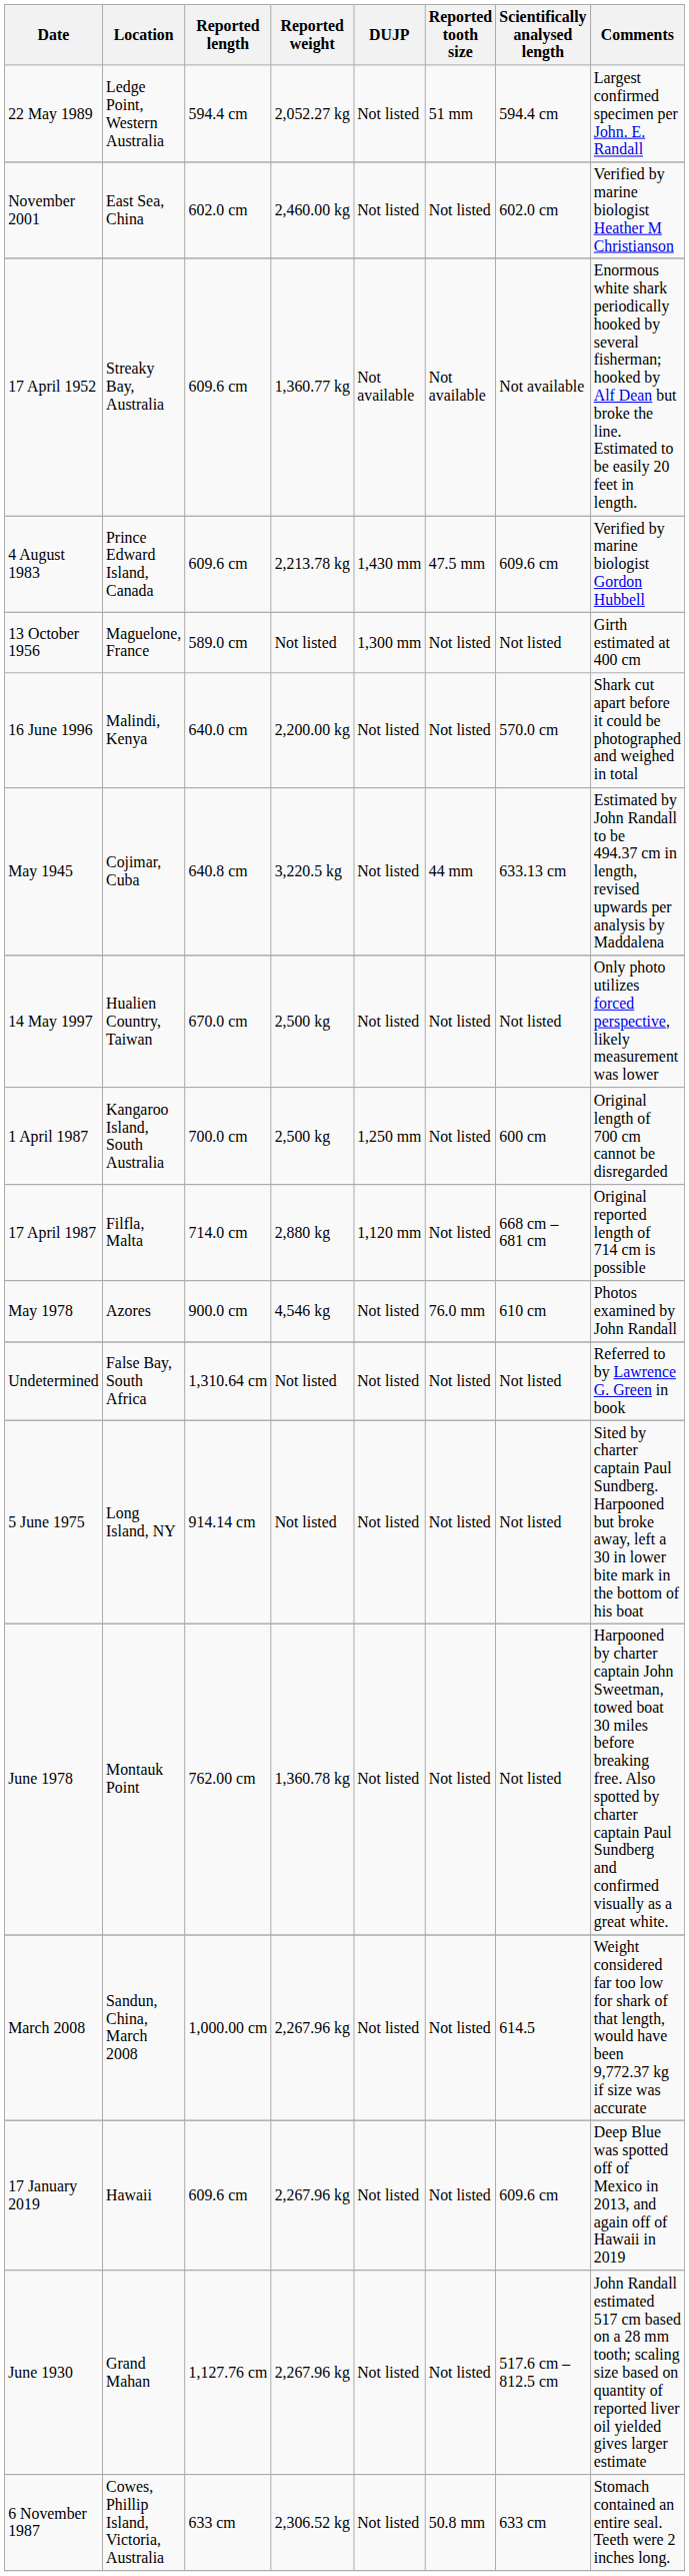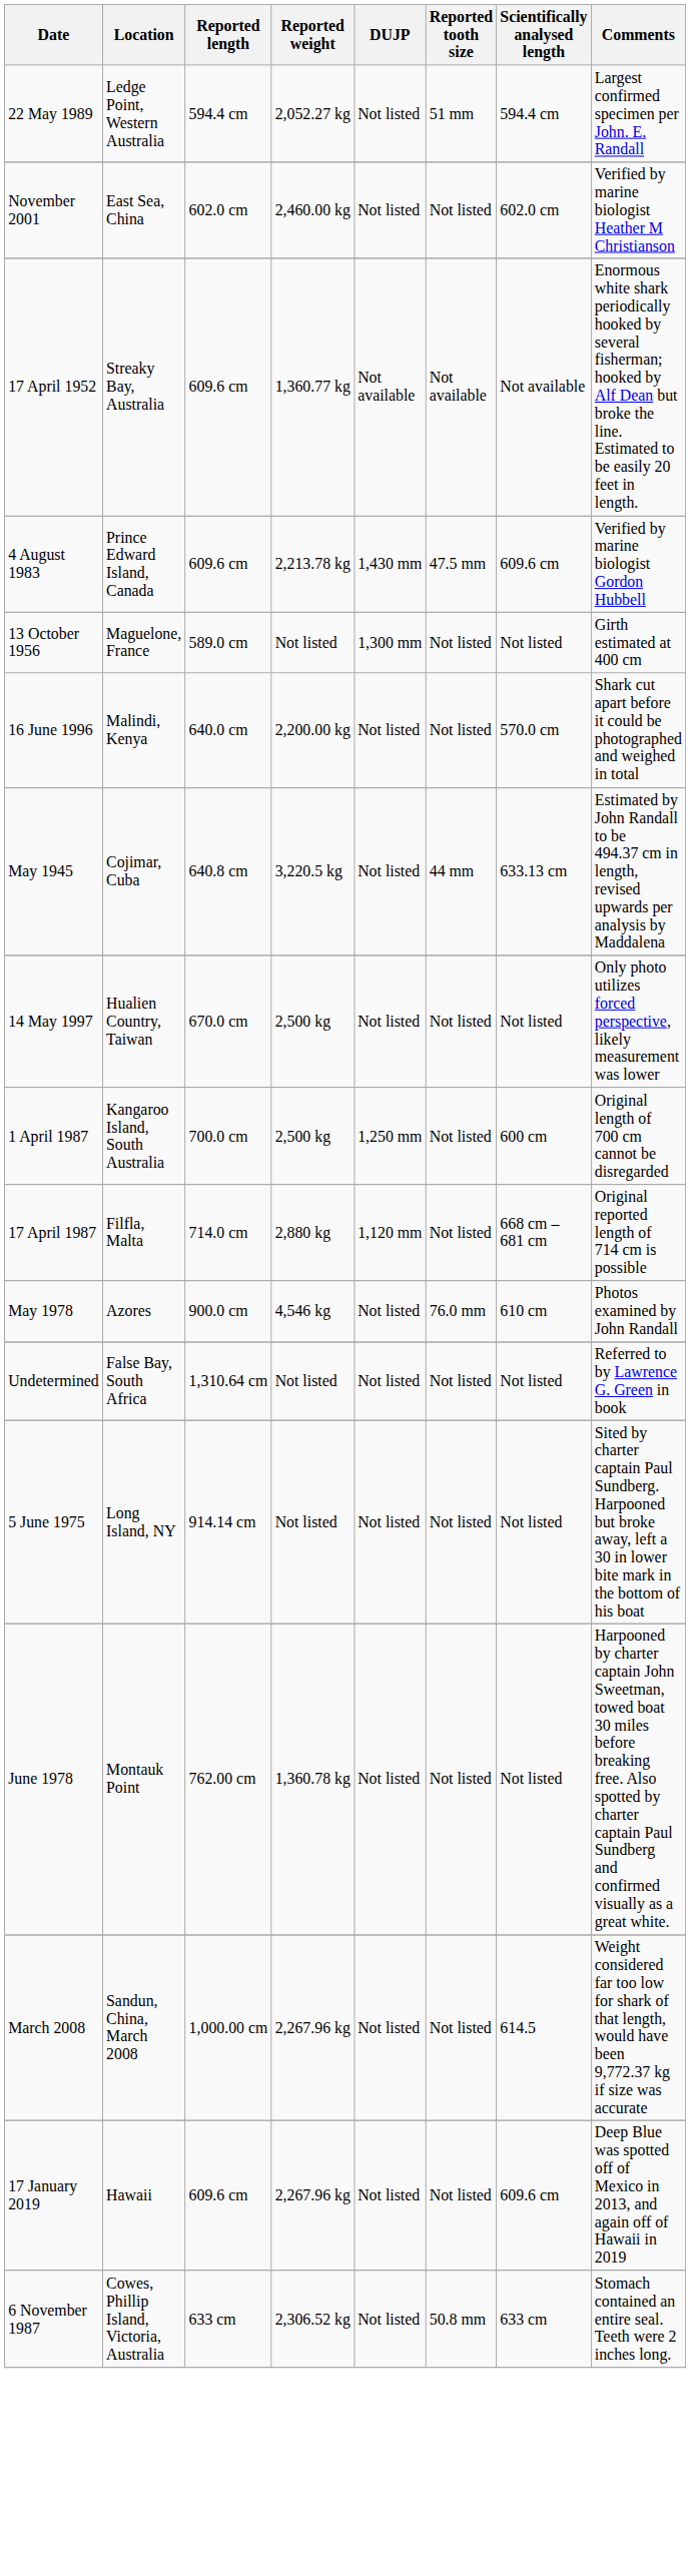 <table class="wikitable sortable collapsible collapsed">
 <tr>
 <th>Date</th>
 <th>Location</th>
 <th>Reported length</th>
 <th>Reported weight</th>
 <th>DUJP</th>
 <th>Reported tooth size</th>
 <th>Scientifically analysed length</th>
 <th>Comments</th>
 </tr>
 <tr>
 <td>22 May 1989</td>
 <td>Ledge Point, Western Australia</td>
 <td>594.4 cm</td>
 <td>2,052.27 kg</td>
 <td>Not listed</td>
 <td>51 mm</td>
 <td>594.4 cm</td>
 <td>Largest confirmed specimen per <a href='#'>John. E. Randall</a></td>
 </tr>
 <tr>
 </tr>
 <tr>
 <td>November 2001</td>
 <td>East Sea, China</td>
 <td>602.0 cm</td>
 <td>2,460.00 kg</td>
 <td>Not listed</td>
 <td>Not listed</td>
 <td>602.0 cm</td>
 <td>Verified by marine biologist <a href='#'>Heather M Christianson</a></td>
 </tr>
 <tr>
 </tr>
 <tr>
 <td>17 April 1952</td>
 <td>Streaky Bay, Australia</td>
 <td>609.6 cm</td>
 <td>1,360.77 kg</td>
 <td>Not available</td>
 <td>Not available</td>
 <td>Not available</td>
 <td>Enormous white shark periodically hooked by several fisherman; hooked by <a href='#'>Alf Dean</a> but broke the line. Estimated to be easily 20 feet in length.</td>
 </tr>
 <tr>
 </tr>
 <tr>
 <td>4 August 1983</td>
 <td>Prince Edward Island, Canada</td>
 <td>609.6 cm</td>
 <td>2,213.78 kg</td>
 <td>1,430 mm</td>
 <td>47.5 mm</td>
 <td>609.6 cm</td>
 <td>Verified by marine biologist <a href='#'>Gordon Hubbell</a></td>
 </tr>
 <tr>
 </tr>
 <tr>
 <td>13 October 1956</td>
 <td>Maguelone, France</td>
 <td>589.0 cm</td>
 <td>Not listed</td>
 <td>1,300 mm</td>
 <td>Not listed</td>
 <td>Not listed</td>
 <td>Girth estimated at 400 cm</td>
 </tr>
 <tr>
 <td>16 June 1996</td>
 <td>Malindi, Kenya</td>
 <td>640.0 cm</td>
 <td>2,200.00 kg</td>
 <td>Not listed</td>
 <td>Not listed</td>
 <td>570.0 cm</td>
 <td>Shark cut apart before it could be photographed and weighed in total</td>
 </tr>
 <tr>
 </tr>
 <tr>
 <td>May 1945</td>
 <td>Cojimar, Cuba</td>
 <td>640.8 cm</td>
 <td>3,220.5 kg</td>
 <td>Not listed</td>
 <td>44 mm</td>
 <td>633.13 cm</td>
 <td>Estimated by John Randall to be 494.37 cm in length, revised upwards per analysis by Maddalena</td>
 </tr>
 <tr>
 </tr>
 <tr>
 <td>14 May 1997</td>
 <td>Hualien Country, Taiwan</td>
 <td>670.0 cm</td>
 <td>2,500 kg</td>
 <td>Not listed</td>
 <td>Not listed</td>
 <td>Not listed</td>
 <td>Only photo utilizes <a href='#'>forced perspective</a>, likely measurement was lower</td>
 </tr>
 <tr>
 </tr>
 <tr>
 <td>1 April 1987</td>
 <td>Kangaroo Island, South Australia</td>
 <td>700.0 cm</td>
 <td>2,500 kg</td>
 <td>1,250 mm</td>
 <td>Not listed</td>
 <td>600 cm</td>
 <td>Original length of 700 cm cannot be disregarded</td>
 </tr>
 <tr>
 </tr>
 <tr>
 <td>17 April 1987</td>
 <td>Filfla, Malta</td>
 <td>714.0 cm</td>
 <td>2,880 kg</td>
 <td>1,120 mm</td>
 <td>Not listed</td>
 <td>668 cm – 681 cm</td>
 <td>Original reported length of 714 cm is possible</td>
 </tr>
 <tr>
 </tr>
 <tr>
 <td>May 1978</td>
 <td>Azores</td>
 <td>900.0 cm</td>
 <td>4,546 kg</td>
 <td>Not listed</td>
 <td>76.0 mm</td>
 <td>610 cm</td>
 <td>Photos examined by John Randall</td>
 </tr>
 <tr>
 </tr>
 <tr>
 <td>Undetermined</td>
 <td>False Bay, South Africa</td>
 <td>1,310.64 cm</td>
 <td>Not listed</td>
 <td>Not listed</td>
 <td>Not listed</td>
 <td>Not listed</td>
 <td>Referred to by <a href='#'>Lawrence G. Green</a> in book</td>
 </tr>
 <tr>
 </tr>
 <tr>
 <td>5 June 1975</td>
 <td>Long Island, NY</td>
 <td>914.14 cm</td>
 <td>Not listed</td>
 <td>Not listed</td>
 <td>Not listed</td>
 <td>Not listed</td>
 <td>Sited by charter captain Paul Sundberg. Harpooned but broke away, left a 30 in lower bite mark in the bottom of his boat</td>
 </tr>
 <tr>
 </tr>
 <tr>
 <td>June 1978</td>
 <td>Montauk Point</td>
 <td>762.00 cm</td>
 <td>1,360.78 kg</td>
 <td>Not listed</td>
 <td>Not listed</td>
 <td>Not listed</td>
 <td>Harpooned by charter captain John Sweetman, towed boat 30 miles before breaking free. Also spotted by charter captain Paul Sundberg and confirmed visually as a great white.</td>
 </tr>
 <tr>
 </tr>
 <tr>
 <td>March 2008</td>
 <td>Sandun, China, March 2008</td>
 <td>1,000.00 cm</td>
 <td>2,267.96 kg</td>
 <td>Not listed</td>
 <td>Not listed</td>
 <td>614.5</td>
 <td>Weight considered far too low for shark of that length, would have been 9,772.37 kg if size was accurate</td>
 </tr>
 <tr>
 </tr>
 <tr>
 <td>17 January 2019</td>
 <td>Hawaii</td>
 <td>609.6 cm</td>
 <td>2,267.96 kg</td>
 <td>Not listed</td>
 <td>Not listed</td>
 <td>609.6 cm</td>
 <td>Deep Blue was spotted off of Mexico in 2013, and again off of Hawaii in 2019</td>
 </tr>
 <tr>
 </tr>
 <tr>
-<td>June 1930</td>
-<td>Grand Mahan</td>
-<td>1,127.76 cm</td>
-<td>2,267.96 kg</td>
-<td>Not listed</td>
-<td>Not listed</td>
-<td>517.6 cm – 812.5 cm</td>
-<td>John Randall estimated 517 cm based on a 28 mm tooth; scaling size based on quantity of reported liver oil yielded gives larger estimate</td>
-</tr>
-<tr>
 </tr>
 <tr>
 <td>6 November 1987</td>
 <td>Cowes, Phillip Island, Victoria, Australia</td>
 <td>633 cm</td>
 <td>2,306.52 kg</td>
 <td>Not listed</td>
 <td>50.8 mm</td>
 <td>633 cm</td>
 <td>Stomach contained an entire seal. Teeth were 2 inches long.</td>
 </tr>
 <tr>
 </tr>
 </table>
